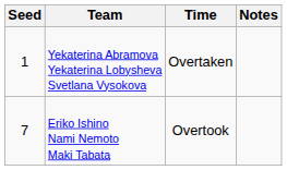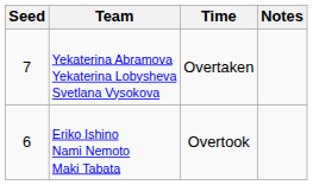 <table class="wikitable" style="text-align:center">
 <tr>
 <th>Seed</th>
 <th>Team</th>
 <th>Time</th>
 <th>Notes</th>
 </tr>
 <tr>
-<td>1</td>
+<td>7</td>
 <td align="left"><small><br><a href='#'>Yekaterina Abramova</a><br><a href='#'>Yekaterina Lobysheva</a><br><a href='#'>Svetlana Vysokova</a></small></td>
 <td>Overtaken</td>
 <td></td>
 </tr>
 <tr>
-<td>7</td>
+<td>6</td>
 <td align="left"><small><br><a href='#'>Eriko Ishino</a><br><a href='#'>Nami Nemoto</a><br><a href='#'>Maki Tabata</a></small></td>
 <td>Overtook</td>
 <td></td>
 </tr>
 </table>
